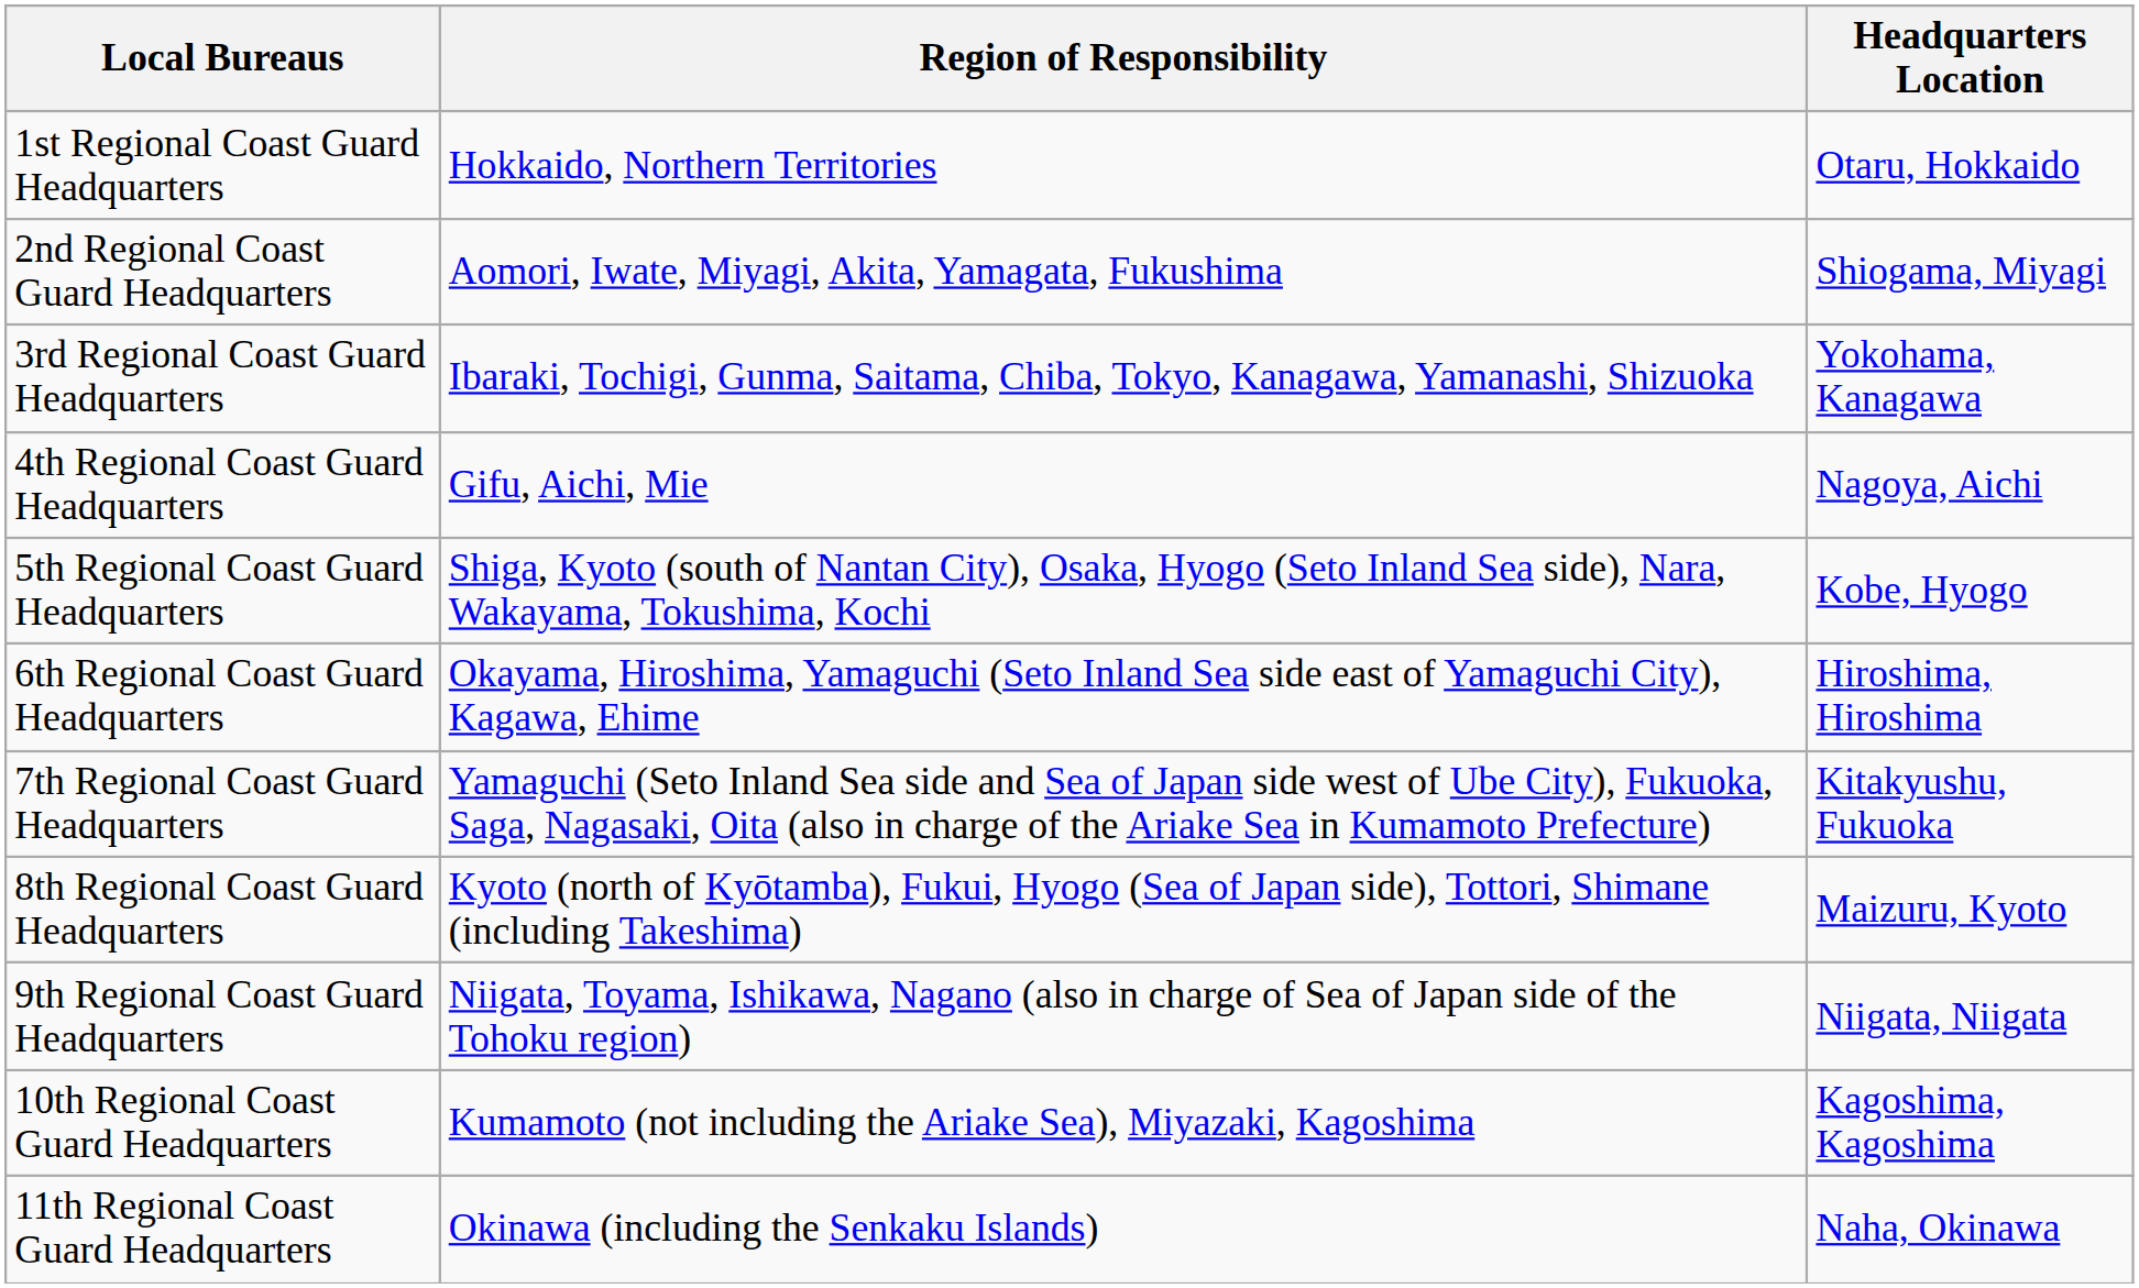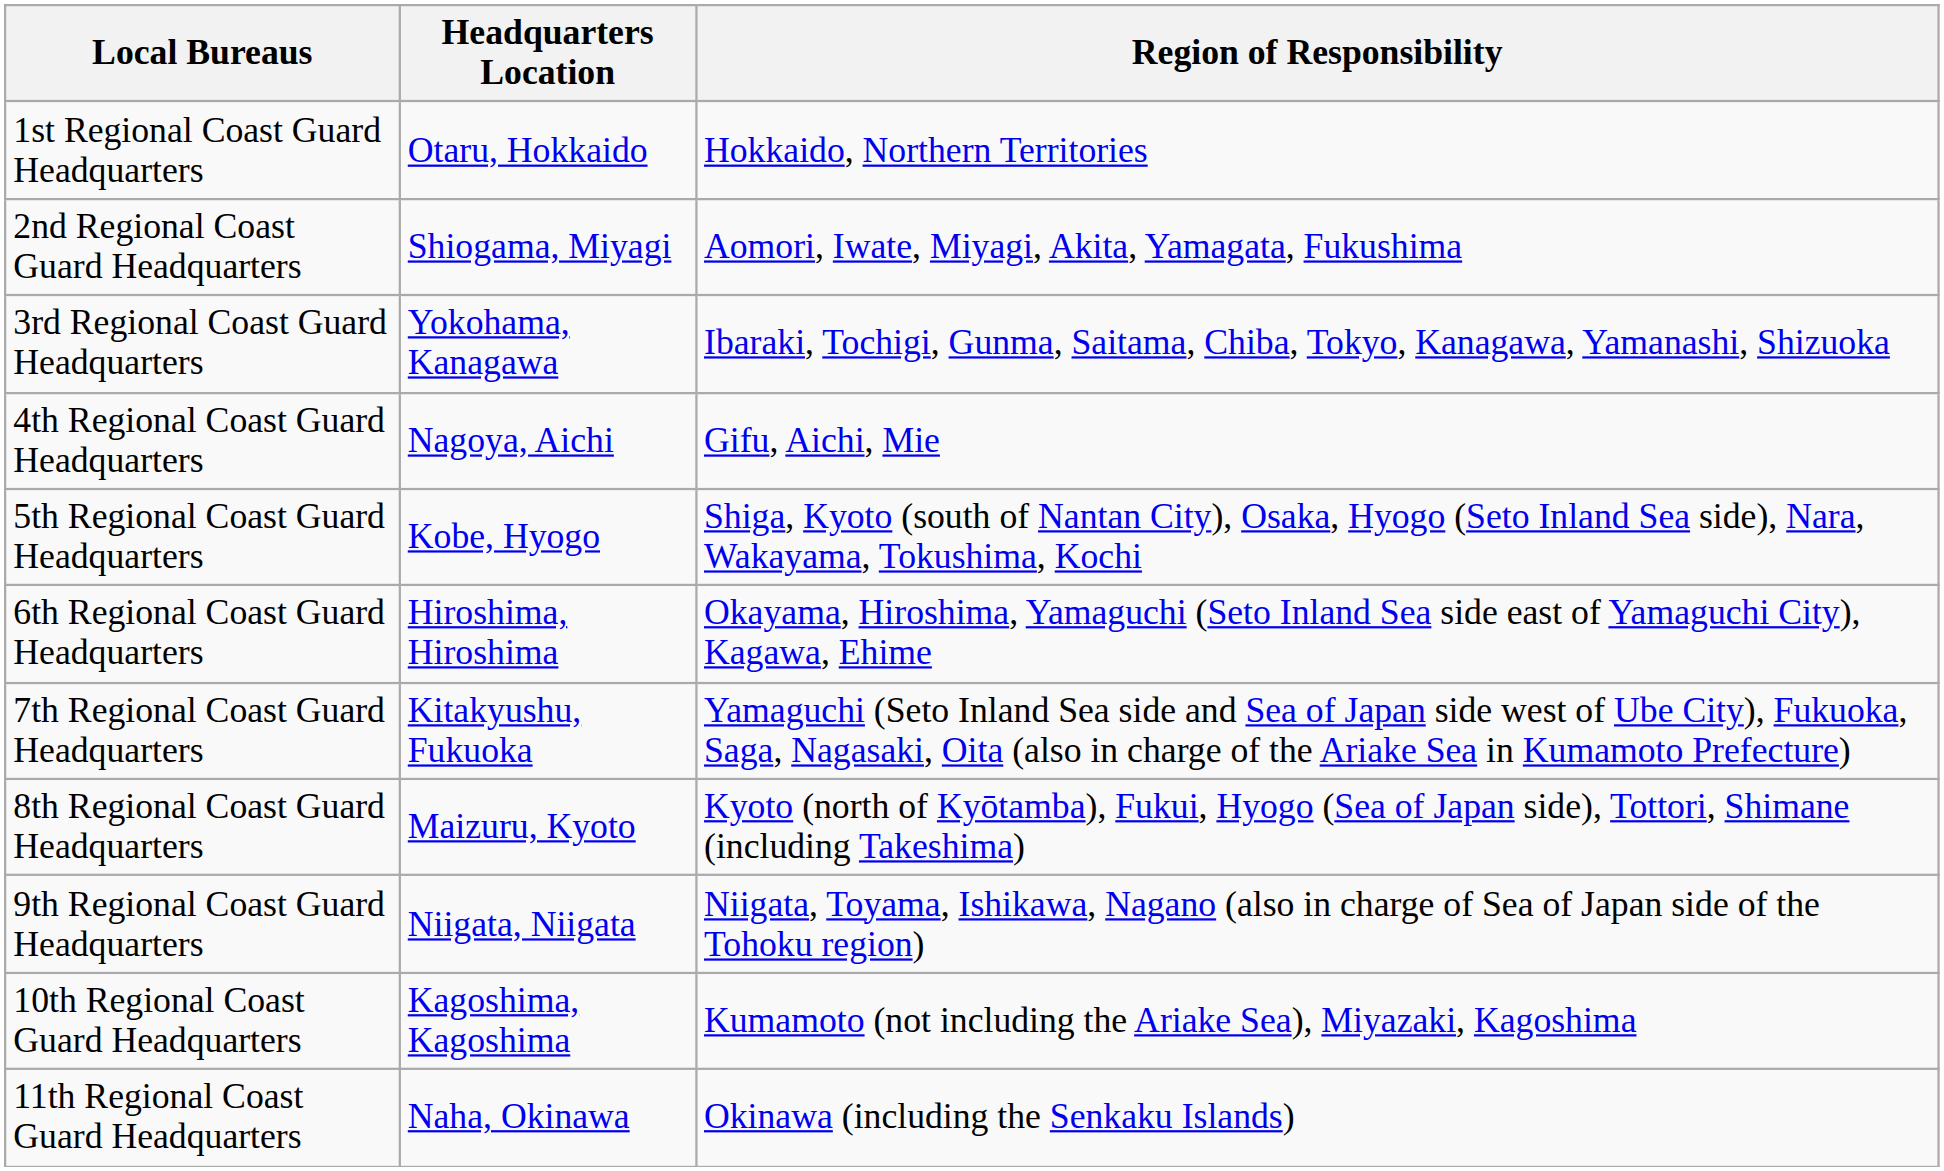 <table class="wikitable">
 <tr>
 <th>Local Bureaus</th>
+<th>Headquarters Location</th>
 <th>Region of Responsibility</th>
-<th>Headquarters Location</th>
 </tr>
 <tr>
 <td>1st Regional Coast Guard Headquarters</td>
+<td><a href='#'>Otaru, Hokkaido</a></td>
 <td><a href='#'>Hokkaido</a>, <a href='#'>Northern Territories</a></td>
-<td><a href='#'>Otaru, Hokkaido</a></td>
 </tr>
 <tr>
 <td>2nd Regional Coast Guard Headquarters</td>
+<td><a href='#'>Shiogama, Miyagi</a></td>
 <td><a href='#'>Aomori</a>, <a href='#'>Iwate</a>, <a href='#'>Miyagi</a>, <a href='#'>Akita</a>, <a href='#'>Yamagata</a>, <a href='#'>Fukushima</a></td>
-<td><a href='#'>Shiogama, Miyagi</a></td>
 </tr>
 <tr>
 <td>3rd Regional Coast Guard Headquarters</td>
+<td><a href='#'>Yokohama, Kanagawa</a></td>
 <td><a href='#'>Ibaraki</a>, <a href='#'>Tochigi</a>, <a href='#'>Gunma</a>, <a href='#'>Saitama</a>, <a href='#'>Chiba</a>, <a href='#'>Tokyo</a>, <a href='#'>Kanagawa</a>, <a href='#'>Yamanashi</a>, <a href='#'>Shizuoka</a></td>
-<td><a href='#'>Yokohama, Kanagawa</a></td>
 </tr>
 <tr>
 <td>4th Regional Coast Guard Headquarters</td>
+<td><a href='#'>Nagoya, Aichi</a></td>
 <td><a href='#'>Gifu</a>, <a href='#'>Aichi</a>, <a href='#'>Mie</a></td>
-<td><a href='#'>Nagoya, Aichi</a></td>
 </tr>
 <tr>
 <td>5th Regional Coast Guard Headquarters</td>
+<td><a href='#'>Kobe, Hyogo</a></td>
 <td><a href='#'>Shiga</a>, <a href='#'>Kyoto</a> (south of <a href='#'>Nantan City</a>), <a href='#'>Osaka</a>, <a href='#'>Hyogo</a> (<a href='#'>Seto Inland Sea</a> side), <a href='#'>Nara</a>, <a href='#'>Wakayama</a>, <a href='#'>Tokushima</a>, <a href='#'>Kochi</a></td>
-<td><a href='#'>Kobe, Hyogo</a></td>
 </tr>
 <tr>
 <td>6th Regional Coast Guard Headquarters</td>
+<td><a href='#'>Hiroshima, Hiroshima</a></td>
 <td><a href='#'>Okayama</a>, <a href='#'>Hiroshima</a>, <a href='#'>Yamaguchi</a> (<a href='#'>Seto Inland Sea</a> side east of <a href='#'>Yamaguchi City</a>), <a href='#'>Kagawa</a>, <a href='#'>Ehime</a></td>
-<td><a href='#'>Hiroshima, Hiroshima</a></td>
 </tr>
 <tr>
 <td>7th Regional Coast Guard Headquarters</td>
+<td><a href='#'>Kitakyushu, Fukuoka</a></td>
 <td><a href='#'>Yamaguchi</a> (Seto Inland Sea side and <a href='#'>Sea of Japan</a> side west of <a href='#'>Ube City</a>), <a href='#'>Fukuoka</a>, <a href='#'>Saga</a>, <a href='#'>Nagasaki</a>, <a href='#'>Oita</a> (also in charge of the <a href='#'>Ariake Sea</a> in <a href='#'>Kumamoto Prefecture</a>)</td>
-<td><a href='#'>Kitakyushu, Fukuoka</a></td>
 </tr>
 <tr>
 <td>8th Regional Coast Guard Headquarters</td>
+<td><a href='#'>Maizuru, Kyoto</a></td>
 <td><a href='#'>Kyoto</a> (north of <a href='#'>Kyōtamba</a>), <a href='#'>Fukui</a>, <a href='#'>Hyogo</a> (<a href='#'>Sea of Japan</a> side), <a href='#'>Tottori</a>, <a href='#'>Shimane</a> (including <a href='#'>Takeshima</a>)</td>
-<td><a href='#'>Maizuru, Kyoto</a></td>
 </tr>
 <tr>
 <td>9th Regional Coast Guard Headquarters</td>
+<td><a href='#'>Niigata, Niigata</a></td>
 <td><a href='#'>Niigata</a>, <a href='#'>Toyama</a>, <a href='#'>Ishikawa</a>, <a href='#'>Nagano</a> (also in charge of Sea of Japan side of the <a href='#'>Tohoku region</a>)</td>
-<td><a href='#'>Niigata, Niigata</a></td>
 </tr>
 <tr>
 <td>10th Regional Coast Guard Headquarters</td>
+<td><a href='#'>Kagoshima, Kagoshima</a></td>
 <td><a href='#'>Kumamoto</a> (not including the <a href='#'>Ariake Sea</a>), <a href='#'>Miyazaki</a>, <a href='#'>Kagoshima</a></td>
-<td><a href='#'>Kagoshima, Kagoshima</a></td>
 </tr>
 <tr>
 <td>11th Regional Coast Guard Headquarters</td>
+<td><a href='#'>Naha, Okinawa</a></td>
 <td><a href='#'>Okinawa</a> (including the <a href='#'>Senkaku Islands</a>)</td>
-<td><a href='#'>Naha, Okinawa</a></td>
 </tr>
 </table>
